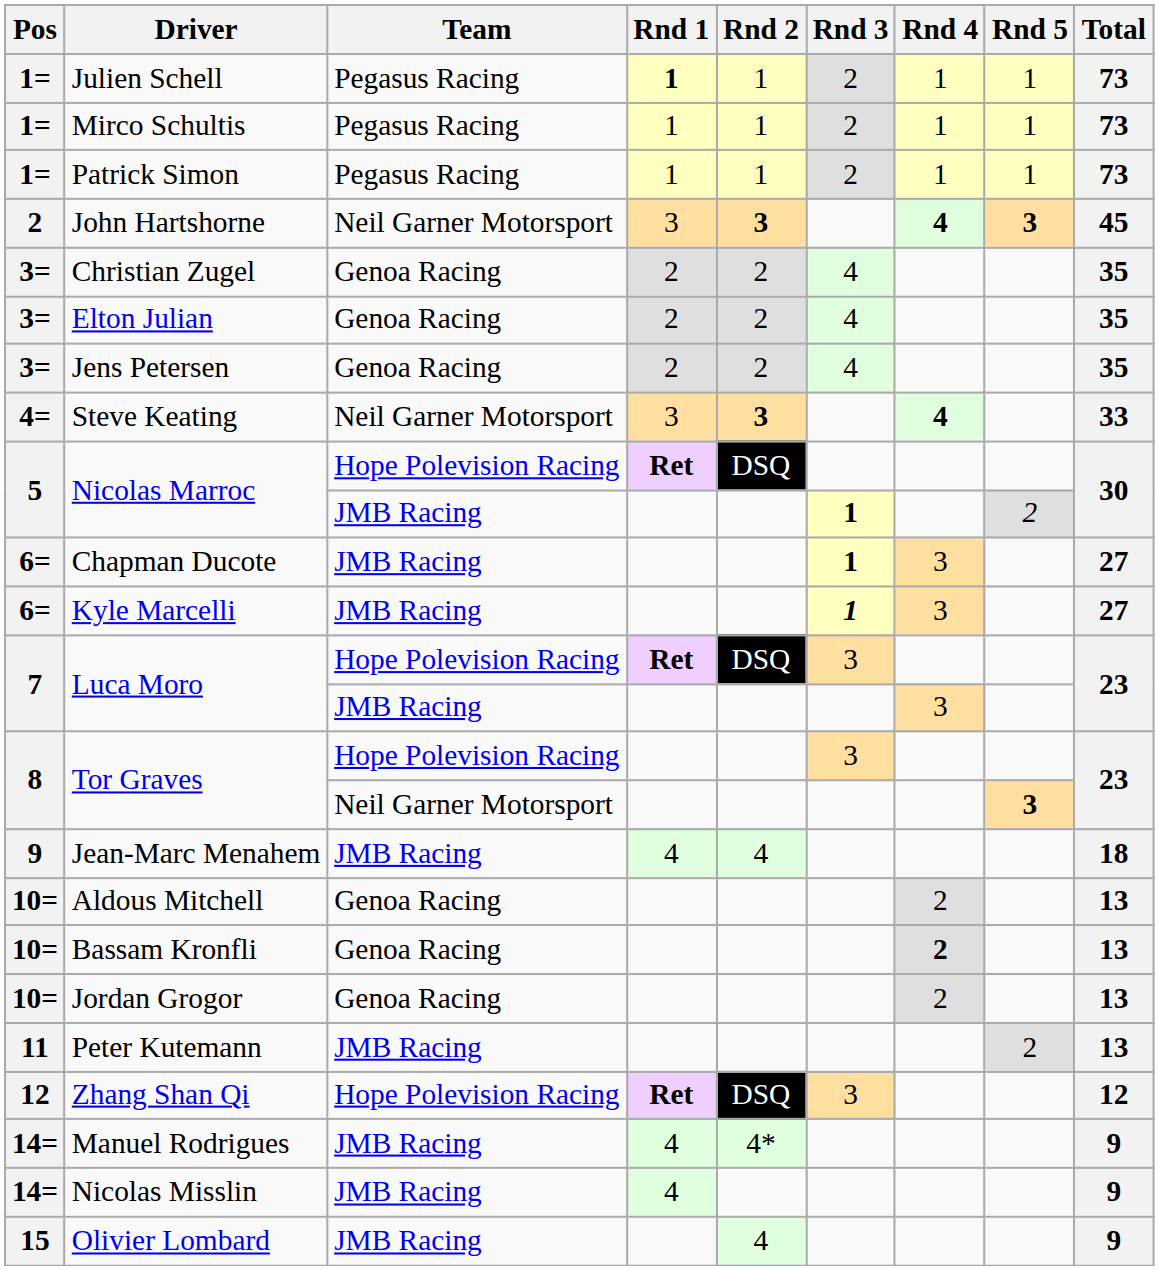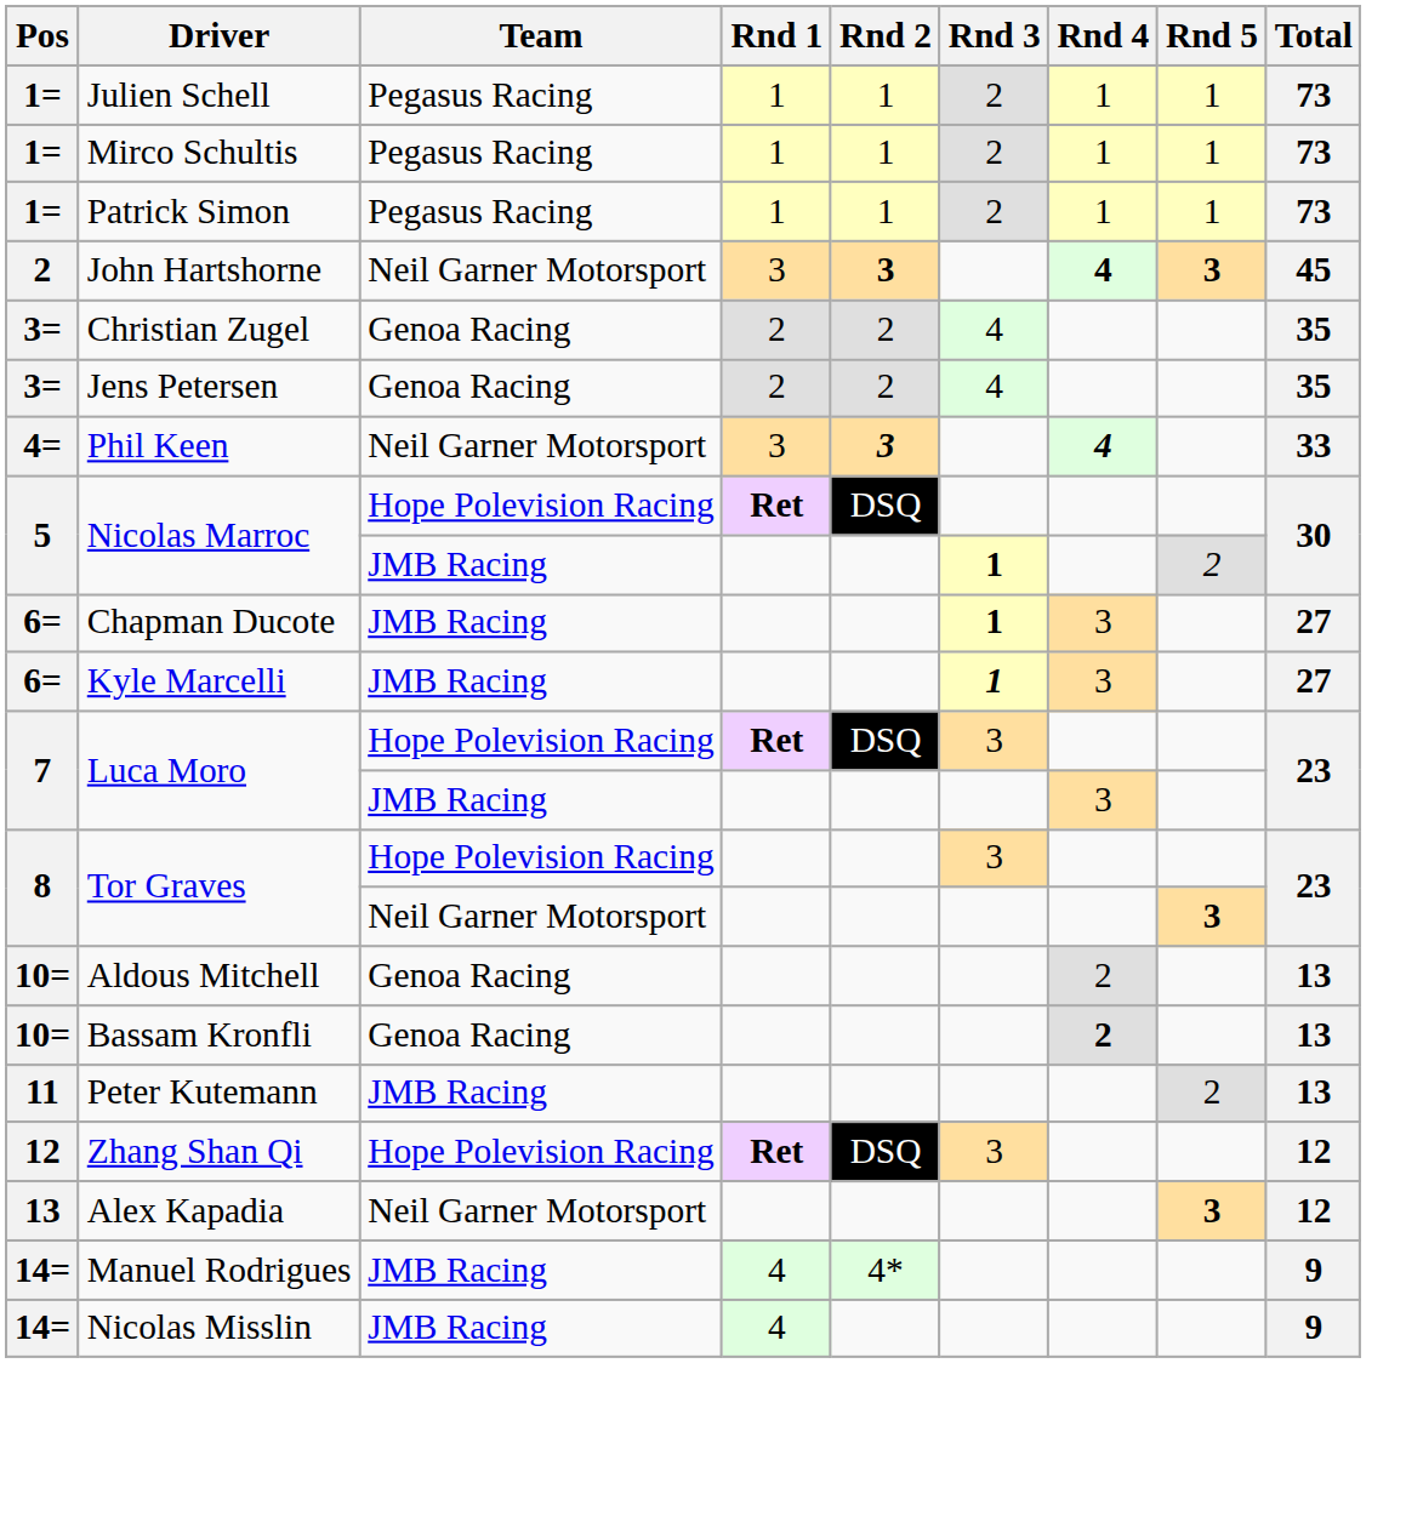 <table class="wikitable" style="font-size: 90%;">
 <tr>
 <th>Pos</th>
 <th>Driver</th>
 <th>Team</th>
 <th>Rnd 1</th>
 <th>Rnd 2</th>
 <th>Rnd 3</th>
 <th>Rnd 4</th>
 <th>Rnd 5</th>
 <th>Total</th>
 </tr>
 <tr>
 <th>1=</th>
 <td> Julien Schell</td>
 <td> Pegasus Racing</td>
-<td align="center" style="background:#FFFFBF;"><strong>1</strong></td>
+<td align="center" style="background:#FFFFBF;">1</td>
 <td align="center" style="background:#FFFFBF;">1</td>
 <td align="center" style="background:#DFDFDF;">2</td>
 <td align="center" style="background:#FFFFBF;">1</td>
 <td align="center" style="background:#FFFFBF;">1</td>
 <th align="center">73</th>
 </tr>
 <tr>
 <th>1=</th>
 <td> Mirco Schultis</td>
 <td> Pegasus Racing</td>
 <td align="center" style="background:#FFFFBF;">1</td>
 <td align="center" style="background:#FFFFBF;">1</td>
 <td align="center" style="background:#DFDFDF;">2</td>
 <td align="center" style="background:#FFFFBF;">1</td>
 <td align="center" style="background:#FFFFBF;">1</td>
 <th align="center">73</th>
 </tr>
 <tr>
 <th>1=</th>
 <td> Patrick Simon</td>
 <td> Pegasus Racing</td>
 <td align="center" style="background:#FFFFBF;">1</td>
 <td align="center" style="background:#FFFFBF;">1</td>
 <td align="center" style="background:#DFDFDF;">2</td>
 <td align="center" style="background:#FFFFBF;">1</td>
 <td align="center" style="background:#FFFFBF;">1</td>
 <th align="center">73</th>
 </tr>
 <tr>
 <th>2</th>
 <td> John Hartshorne</td>
 <td> Neil Garner Motorsport</td>
 <td align="center" style="background:#FFDF9F;">3</td>
 <td align="center" style="background:#FFDF9F;"><strong>3</strong></td>
 <td></td>
 <td align="center" style="background:#DFFFDF;"><strong>4</strong></td>
 <td align="center" style="background:#FFDF9F;"><strong>3</strong></td>
 <th align="center">45</th>
 </tr>
 <tr>
 <th>3=</th>
 <td> Christian Zugel</td>
 <td> Genoa Racing</td>
 <td align="center" style="background:#DFDFDF;">2</td>
 <td align="center" style="background:#DFDFDF;">2</td>
 <td align="center" style="background:#DFFFDF;">4</td>
 <td></td>
 <td></td>
 <th align="center">35</th>
 </tr>
 <tr>
 <th>3=</th>
-<td> <a href='#'>Elton Julian</a></td>
-<td> Genoa Racing</td>
-<td align="center" style="background:#DFDFDF;">2</td>
-<td align="center" style="background:#DFDFDF;">2</td>
-<td align="center" style="background:#DFFFDF;">4</td>
-<td></td>
-<td></td>
-<th align="center">35</th>
-</tr>
-<tr>
-<th>3=</th>
 <td> Jens Petersen</td>
 <td> Genoa Racing</td>
 <td align="center" style="background:#DFDFDF;">2</td>
 <td align="center" style="background:#DFDFDF;">2</td>
 <td align="center" style="background:#DFFFDF;">4</td>
 <td></td>
 <td></td>
 <th align="center">35</th>
 </tr>
 <tr>
 <th>4=</th>
-<td> Steve Keating</td>
+<td> <a href='#'>Phil Keen</a></td>
 <td> Neil Garner Motorsport</td>
 <td align="center" style="background:#FFDF9F;">3</td>
-<td align="center" style="background:#FFDF9F;"><strong>3</strong></td>
+<td align="center" style="background:#FFDF9F;"><strong><em>3</em></strong></td>
 <td></td>
-<td align="center" style="background:#DFFFDF;"><strong>4</strong></td>
+<td align="center" style="background:#DFFFDF;"><strong><em>4</em></strong></td>
 <td></td>
 <th align="center">33</th>
 </tr>
 <tr>
 <th rowspan=2>5</th>
 <td rowspan=2> <a href='#'>Nicolas Marroc</a></td>
 <td> <a href='#'>Hope Polevision Racing</a></td>
 <td align="center" style="background:#EFCFFF;"><strong>Ret</strong></td>
 <td align="center" style="background:#000000; color:white">DSQ</td>
 <td></td>
 <td></td>
 <td></td>
 <th rowspan="2" align="center">30</th>
 </tr>
 <tr>
 <td> <a href='#'>JMB Racing</a></td>
 <td></td>
 <td></td>
 <td align="center" style="background:#FFFFBF;"><strong>1</strong></td>
 <td></td>
 <td align="center" style="background:#DFDFDF;"><em>2</em></td>
 </tr>
 <tr>
 <th>6=</th>
 <td> Chapman Ducote</td>
 <td> <a href='#'>JMB Racing</a></td>
 <td></td>
 <td></td>
 <td align="center" style="background:#FFFFBF;"><strong>1</strong></td>
 <td align="center" style="background:#FFDF9F;">3</td>
 <td></td>
 <th align="center">27</th>
 </tr>
 <tr>
 <th>6=</th>
 <td> <a href='#'>Kyle Marcelli</a></td>
 <td> <a href='#'>JMB Racing</a></td>
 <td></td>
 <td></td>
 <td align="center" style="background:#FFFFBF;"><strong><em>1</em></strong></td>
 <td align="center" style="background:#FFDF9F;">3</td>
 <td></td>
 <th align="center">27</th>
 </tr>
 <tr>
 <th rowspan=2>7</th>
 <td rowspan=2> <a href='#'>Luca Moro</a></td>
 <td> <a href='#'>Hope Polevision Racing</a></td>
 <td align="center" style="background:#EFCFFF;"><strong>Ret</strong></td>
 <td align="center" style="background:#000000; color:white">DSQ</td>
 <td align="center" style="background:#FFDF9F;">3</td>
 <td></td>
 <td></td>
 <th rowspan="2" align="center">23</th>
 </tr>
 <tr>
 <td> <a href='#'>JMB Racing</a></td>
 <td></td>
 <td></td>
 <td></td>
 <td align="center" style="background:#FFDF9F;">3</td>
 <td></td>
 </tr>
 <tr>
 <th rowspan=2>8</th>
 <td rowspan=2> <a href='#'>Tor Graves</a></td>
 <td> <a href='#'>Hope Polevision Racing</a></td>
 <td></td>
 <td></td>
 <td align="center" style="background:#FFDF9F;">3</td>
 <td></td>
 <td></td>
 <th rowspan="2" align="center">23</th>
 </tr>
 <tr>
 <td> Neil Garner Motorsport</td>
 <td></td>
 <td></td>
 <td></td>
 <td></td>
 <td align="center" style="background:#FFDF9F;"><strong>3</strong></td>
 </tr>
 <tr>
-<th>9</th>
-<td> Jean-Marc Menahem</td>
-<td> <a href='#'>JMB Racing</a></td>
-<td align="center" style="background:#DFFFDF;">4</td>
-<td align="center" style="background:#DFFFDF;">4</td>
-<td></td>
-<td></td>
-<td></td>
-<th align="center">18</th>
-</tr>
-<tr>
 <th>10=</th>
 <td> Aldous Mitchell</td>
 <td> Genoa Racing</td>
 <td></td>
 <td></td>
 <td></td>
 <td align="center" style="background:#DFDFDF;">2</td>
 <td></td>
 <th align="center">13</th>
 </tr>
 <tr>
 <th>10=</th>
 <td> Bassam Kronfli</td>
 <td> Genoa Racing</td>
 <td></td>
 <td></td>
 <td></td>
 <td align="center" style="background:#DFDFDF;"><strong>2</strong></td>
-<td></td>
-<th align="center">13</th>
-</tr>
-<tr>
-<th>10=</th>
-<td> Jordan Grogor</td>
-<td> Genoa Racing</td>
-<td></td>
-<td></td>
-<td></td>
-<td align="center" style="background:#DFDFDF;">2</td>
 <td></td>
 <th align="center">13</th>
 </tr>
 <tr>
 <th>11</th>
 <td> Peter Kutemann</td>
 <td> <a href='#'>JMB Racing</a></td>
 <td></td>
 <td></td>
 <td></td>
 <td></td>
 <td align="center" style="background:#DFDFDF;">2</td>
 <th align="center">13</th>
 </tr>
 <tr>
 <th>12</th>
 <td> <a href='#'>Zhang Shan Qi</a></td>
 <td> <a href='#'>Hope Polevision Racing</a></td>
 <td align="center" style="background:#EFCFFF;"><strong>Ret</strong></td>
 <td align="center" style="background:#000000; color:white">DSQ</td>
 <td align="center" style="background:#FFDF9F;">3</td>
 <td></td>
 <td></td>
 <th align="center">12</th>
 </tr>
 <tr>
+<th>13</th>
+<td> Alex Kapadia</td>
+<td> Neil Garner Motorsport</td>
+<td></td>
+<td></td>
+<td></td>
+<td></td>
+<td align="center" style="background:#FFDF9F;"><strong>3</strong></td>
+<th align="center">12</th>
+</tr>
+<tr>
 <th>14=</th>
 <td> Manuel Rodrigues</td>
 <td> <a href='#'>JMB Racing</a></td>
 <td align="center" style="background:#DFFFDF;">4</td>
 <td align="center" style="background:#DFFFDF;">4*</td>
 <td></td>
 <td></td>
 <td></td>
 <th align="center">9</th>
 </tr>
 <tr>
 <th>14=</th>
 <td> Nicolas Misslin</td>
 <td> <a href='#'>JMB Racing</a></td>
 <td align="center" style="background:#DFFFDF;">4</td>
 <td></td>
 <td></td>
 <td></td>
 <td></td>
 <th align="center">9</th>
 </tr>
-<tr>
-<th>15</th>
-<td> <a href='#'>Olivier Lombard</a></td>
-<td> <a href='#'>JMB Racing</a></td>
-<td></td>
-<td align="center" style="background:#DFFFDF;">4</td>
-<td></td>
-<td></td>
-<td></td>
-<th align="center">9</th>
-</tr>
 </table>
